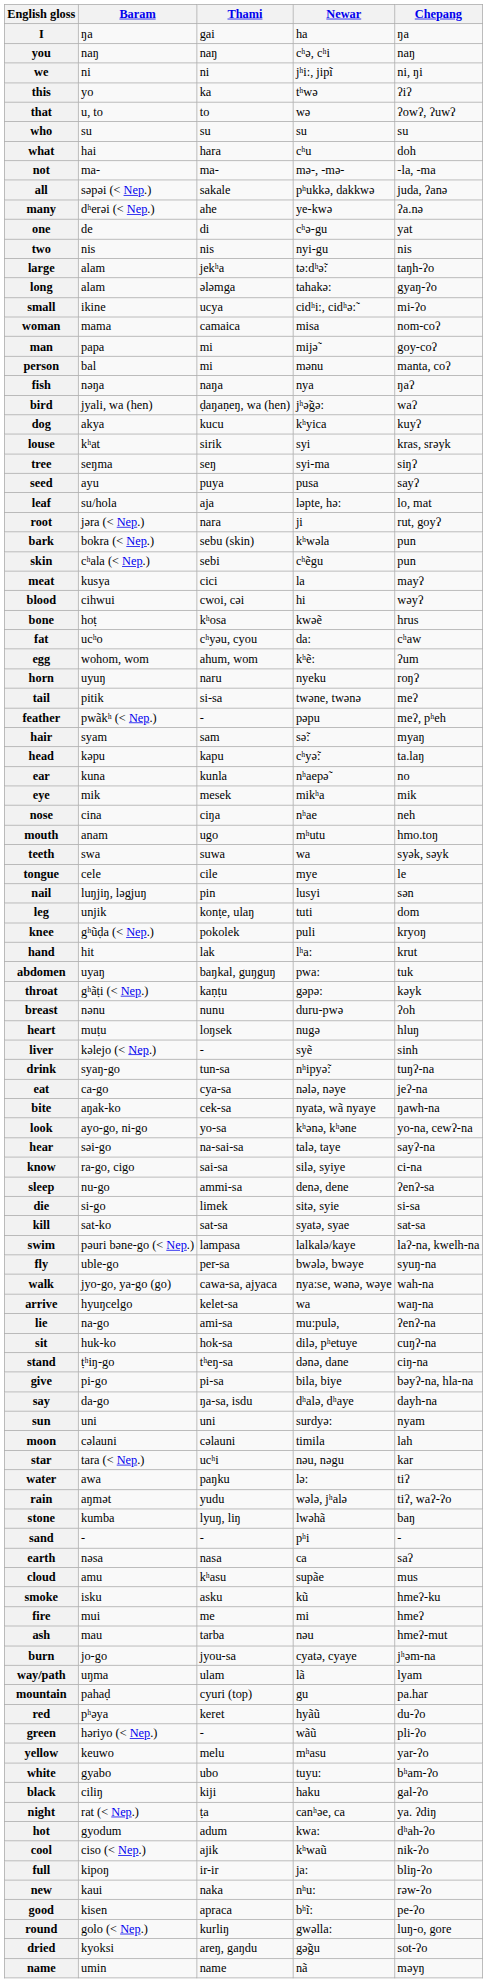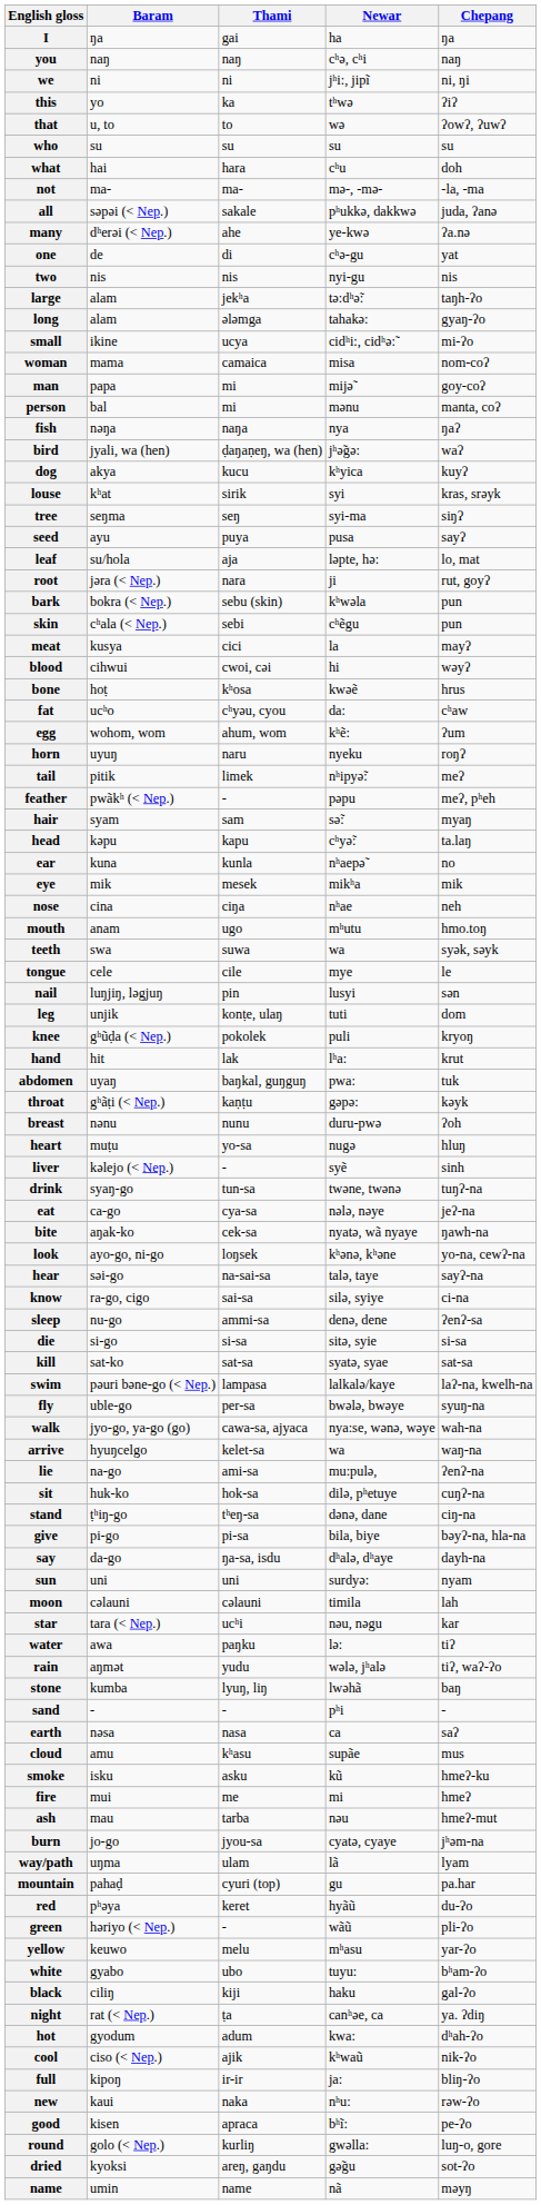 <table class="wikitable sortable">
 <tr>
 <th>English gloss</th>
 <th><a href='#'>Baram</a></th>
 <th><a href='#'>Thami</a></th>
 <th><a href='#'>Newar</a></th>
 <th><a href='#'>Chepang</a></th>
 </tr>
 <tr>
 <th>I</th>
 <td>ŋa</td>
 <td>gai</td>
 <td>ha</td>
 <td>ŋa</td>
 </tr>
 <tr>
 <th>you</th>
 <td>naŋ</td>
 <td>naŋ</td>
 <td>cʰə, cʰi</td>
 <td>naŋ</td>
 </tr>
 <tr>
 <th>we</th>
 <td>ni</td>
 <td>ni</td>
 <td>jʰi:, jipĩ</td>
 <td>ni, ŋi</td>
 </tr>
 <tr>
 <th>this</th>
 <td>yo</td>
 <td>ka</td>
 <td>tʰwə</td>
 <td>ʔiʔ</td>
 </tr>
 <tr>
 <th>that</th>
 <td>u, to</td>
 <td>to</td>
 <td>wə</td>
 <td>ʔowʔ, ʔuwʔ</td>
 </tr>
 <tr>
 <th>who</th>
 <td>su</td>
 <td>su</td>
 <td>su</td>
 <td>su</td>
 </tr>
 <tr>
 <th>what</th>
 <td>hai</td>
 <td>hara</td>
 <td>cʰu</td>
 <td>doh</td>
 </tr>
 <tr>
 <th>not</th>
 <td>ma-</td>
 <td>ma-</td>
 <td>mə-, -mə-</td>
 <td>-la, -ma</td>
 </tr>
 <tr>
 <th>all</th>
 <td>səpəi (< <a href='#'>Nep</a>.)</td>
 <td>sakale</td>
 <td>pʰukkə, dakkwə</td>
 <td>juda, ʔanə</td>
 </tr>
 <tr>
 <th>many</th>
 <td>dʰerəi (< <a href='#'>Nep</a>.)</td>
 <td>ahe</td>
 <td>ye-kwə</td>
 <td>ʔa.nə</td>
 </tr>
 <tr>
 <th>one</th>
 <td>de</td>
 <td>di</td>
 <td>cʰə-gu</td>
 <td>yat</td>
 </tr>
 <tr>
 <th>two</th>
 <td>nis</td>
 <td>nis</td>
 <td>nyi-gu</td>
 <td>nis</td>
 </tr>
 <tr>
 <th>large</th>
 <td>alam</td>
 <td>jekʰa</td>
 <td>tə:dʰə̃:</td>
 <td>taŋh-ʔo</td>
 </tr>
 <tr>
 <th>long</th>
 <td>alam</td>
 <td>ələmga</td>
 <td>tahakə:</td>
 <td>gyaŋ-ʔo</td>
 </tr>
 <tr>
 <th>small</th>
 <td>ikine</td>
 <td>ucya</td>
 <td>cidʰi:, cidʰə:̃</td>
 <td>mi-ʔo</td>
 </tr>
 <tr>
 <th>woman</th>
 <td>mama</td>
 <td>camaica</td>
 <td>misa</td>
 <td>nom-coʔ</td>
 </tr>
 <tr>
 <th>man</th>
 <td>papa</td>
 <td>mi</td>
 <td>mijə̃</td>
 <td>goy-coʔ</td>
 </tr>
 <tr>
 <th>person</th>
 <td>bal</td>
 <td>mi</td>
 <td>mənu</td>
 <td>manta, coʔ</td>
 </tr>
 <tr>
 <th>fish</th>
 <td>nəŋa</td>
 <td>naŋa</td>
 <td>nya</td>
 <td>ŋaʔ</td>
 </tr>
 <tr>
 <th>bird</th>
 <td>jyali, wa (hen)</td>
 <td>ḍaŋaṇeŋ, wa (hen)</td>
 <td>jʰə̃gə:</td>
 <td>waʔ</td>
 </tr>
 <tr>
 <th>dog</th>
 <td>akya</td>
 <td>kucu</td>
 <td>kʰyica</td>
 <td>kuyʔ</td>
 </tr>
 <tr>
 <th>louse</th>
 <td>kʰat</td>
 <td>sirik</td>
 <td>syi</td>
 <td>kras, srəyk</td>
 </tr>
 <tr>
 <th>tree</th>
 <td>seŋma</td>
 <td>seŋ</td>
 <td>syi-ma</td>
 <td>siŋʔ</td>
 </tr>
 <tr>
 <th>seed</th>
 <td>ayu</td>
 <td>puya</td>
 <td>pusa</td>
 <td>sayʔ</td>
 </tr>
 <tr>
 <th>leaf</th>
 <td>su/hola</td>
 <td>aja</td>
 <td>ləpte, hə:</td>
 <td>lo, mat</td>
 </tr>
 <tr>
 <th>root</th>
 <td>jəra (< <a href='#'>Nep</a>.)</td>
 <td>nara</td>
 <td>ji</td>
 <td>rut, goyʔ</td>
 </tr>
 <tr>
 <th>bark</th>
 <td>bokra (< <a href='#'>Nep</a>.)</td>
 <td>sebu (skin)</td>
 <td>kʰwəla</td>
 <td>pun</td>
 </tr>
 <tr>
 <th>skin</th>
 <td>cʰala (< <a href='#'>Nep</a>.)</td>
 <td>sebi</td>
 <td>cʰẽgu</td>
 <td>pun</td>
 </tr>
 <tr>
 <th>meat</th>
 <td>kusya</td>
 <td>cici</td>
 <td>la</td>
 <td>mayʔ</td>
 </tr>
 <tr>
 <th>blood</th>
 <td>cihwui</td>
 <td>cwoi, cəi</td>
 <td>hi</td>
 <td>wəyʔ</td>
 </tr>
 <tr>
 <th>bone</th>
 <td>hoṭ</td>
 <td>kʰosa</td>
 <td>kwəẽ</td>
 <td>hrus</td>
 </tr>
 <tr>
 <th>fat</th>
 <td>ucʰo</td>
 <td>cʰyəu, cyou</td>
 <td>da:</td>
 <td>cʰaw</td>
 </tr>
 <tr>
 <th>egg</th>
 <td>wohom, wom</td>
 <td>ahum, wom</td>
 <td>kʰẽ:</td>
 <td>ʔum</td>
 </tr>
 <tr>
 <th>horn</th>
 <td>uyuŋ</td>
 <td>naru</td>
 <td>nyeku</td>
 <td>roŋʔ</td>
 </tr>
 <tr>
 <th>tail</th>
 <td>pitik</td>
-<td>si-sa</td>
-<td>twəne, twənə</td>
+<td>limek</td>
+<td>nʰipyə̃:</td>
 <td>meʔ</td>
 </tr>
 <tr>
 <th>feather</th>
 <td>pwãkʰ (< <a href='#'>Nep</a>.)</td>
 <td>-</td>
 <td>pəpu</td>
 <td>meʔ, pʰeh</td>
 </tr>
 <tr>
 <th>hair</th>
 <td>syam</td>
 <td>sam</td>
 <td>sə̃:</td>
 <td>myaŋ</td>
 </tr>
 <tr>
 <th>head</th>
 <td>kəpu</td>
 <td>kapu</td>
 <td>cʰyə̃:</td>
 <td>ta.laŋ</td>
 </tr>
 <tr>
 <th>ear</th>
 <td>kuna</td>
 <td>kunla</td>
 <td>nʰaepə̃</td>
 <td>no</td>
 </tr>
 <tr>
 <th>eye</th>
 <td>mik</td>
 <td>mesek</td>
 <td>mikʰa</td>
 <td>mik</td>
 </tr>
 <tr>
 <th>nose</th>
 <td>cina</td>
 <td>ciŋa</td>
 <td>nʰae</td>
 <td>neh</td>
 </tr>
 <tr>
 <th>mouth</th>
 <td>anam</td>
 <td>ugo</td>
 <td>mʰutu</td>
 <td>hmo.toŋ</td>
 </tr>
 <tr>
 <th>teeth</th>
 <td>swa</td>
 <td>suwa</td>
 <td>wa</td>
 <td>syək, səyk</td>
 </tr>
 <tr>
 <th>tongue</th>
 <td>cele</td>
 <td>cile</td>
 <td>mye</td>
 <td>le</td>
 </tr>
 <tr>
 <th>nail</th>
 <td>luŋjiŋ, ləgjuŋ</td>
 <td>pin</td>
 <td>lusyi</td>
 <td>sən</td>
 </tr>
 <tr>
 <th>leg</th>
 <td>unjik</td>
 <td>konṭe, ulaŋ</td>
 <td>tuti</td>
 <td>dom</td>
 </tr>
 <tr>
 <th>knee</th>
 <td>gʰũḍa (< <a href='#'>Nep</a>.)</td>
 <td>pokolek</td>
 <td>puli</td>
 <td>kryoŋ</td>
 </tr>
 <tr>
 <th>hand</th>
 <td>hit</td>
 <td>lak</td>
 <td>lʰa:</td>
 <td>krut</td>
 </tr>
 <tr>
 <th>abdomen</th>
 <td>uyaŋ</td>
 <td>baŋkal, guŋguŋ</td>
 <td>pwa:</td>
 <td>tuk</td>
 </tr>
 <tr>
 <th>throat</th>
 <td>gʰãṭi (< <a href='#'>Nep</a>.)</td>
 <td>kaṇṭu</td>
 <td>gəpə:</td>
 <td>kəyk</td>
 </tr>
 <tr>
 <th>breast</th>
 <td>nənu</td>
 <td>nunu</td>
 <td>duru-pwə</td>
 <td>ʔoh</td>
 </tr>
 <tr>
 <th>heart</th>
 <td>muṭu</td>
-<td>loŋsek</td>
+<td>yo-sa</td>
 <td>nugə</td>
 <td>hluŋ</td>
 </tr>
 <tr>
 <th>liver</th>
 <td>kəlejo (< <a href='#'>Nep</a>.)</td>
 <td>-</td>
 <td>syẽ</td>
 <td>sinh</td>
 </tr>
 <tr>
 <th>drink</th>
 <td>syaŋ-go</td>
 <td>tun-sa</td>
-<td>nʰipyə̃:</td>
+<td>twəne, twənə</td>
 <td>tuŋʔ-na</td>
 </tr>
 <tr>
 <th>eat</th>
 <td>ca-go</td>
 <td>cya-sa</td>
 <td>nələ, nəye</td>
 <td>jeʔ-na</td>
 </tr>
 <tr>
 <th>bite</th>
 <td>aŋak-ko</td>
 <td>cek-sa</td>
 <td>nyatə, wã nyaye</td>
 <td>ŋawh-na</td>
 </tr>
 <tr>
 <th>look</th>
 <td>ayo-go, ni-go</td>
-<td>yo-sa</td>
+<td>loŋsek</td>
 <td>kʰənə, kʰəne</td>
 <td>yo-na, cewʔ-na</td>
 </tr>
 <tr>
 <th>hear</th>
 <td>səi-go</td>
 <td>na-sai-sa</td>
 <td>talə, taye</td>
 <td>sayʔ-na</td>
 </tr>
 <tr>
 <th>know</th>
 <td>ra-go, cigo</td>
 <td>sai-sa</td>
 <td>silə, syiye</td>
 <td>ci-na</td>
 </tr>
 <tr>
 <th>sleep</th>
 <td>nu-go</td>
 <td>ammi-sa</td>
 <td>denə, dene</td>
 <td>ʔenʔ-sa</td>
 </tr>
 <tr>
 <th>die</th>
 <td>si-go</td>
-<td>limek</td>
+<td>si-sa</td>
 <td>sitə, syie</td>
 <td>si-sa</td>
 </tr>
 <tr>
 <th>kill</th>
 <td>sat-ko</td>
 <td>sat-sa</td>
 <td>syatə, syae</td>
 <td>sat-sa</td>
 </tr>
 <tr>
 <th>swim</th>
 <td>pəuri bəne-go (< <a href='#'>Nep</a>.)</td>
 <td>lampasa</td>
 <td>lalkalə/kaye</td>
 <td>laʔ-na, kwelh-na</td>
 </tr>
 <tr>
 <th>fly</th>
 <td>uble-go</td>
 <td>per-sa</td>
 <td>bwələ, bwəye</td>
 <td>syuŋ-na</td>
 </tr>
 <tr>
 <th>walk</th>
 <td>jyo-go, ya-go (go)</td>
 <td>cawa-sa, ajyaca</td>
 <td>nya:se, wənə, wəye</td>
 <td>wah-na</td>
 </tr>
 <tr>
 <th>arrive</th>
 <td>hyuŋcelgo</td>
 <td>kelet-sa</td>
 <td>wa</td>
 <td>waŋ-na</td>
 </tr>
 <tr>
 <th>lie</th>
 <td>na-go</td>
 <td>ami-sa</td>
 <td>mu:pulə,</td>
 <td>ʔenʔ-na</td>
 </tr>
 <tr>
 <th>sit</th>
 <td>huk-ko</td>
 <td>hok-sa</td>
 <td>dilə, pʰetuye</td>
 <td>cuŋʔ-na</td>
 </tr>
 <tr>
 <th>stand</th>
 <td>ṭʰiŋ-go</td>
 <td>tʰeŋ-sa</td>
 <td>dənə, dane</td>
 <td>ciŋ-na</td>
 </tr>
 <tr>
 <th>give</th>
 <td>pi-go</td>
 <td>pi-sa</td>
 <td>bila, biye</td>
 <td>bəyʔ-na, hla-na</td>
 </tr>
 <tr>
 <th>say</th>
 <td>da-go</td>
 <td>ŋa-sa, isdu</td>
 <td>dʰalə, dʰaye</td>
 <td>dayh-na</td>
 </tr>
 <tr>
 <th>sun</th>
 <td>uni</td>
 <td>uni</td>
 <td>surdyə:</td>
 <td>nyam</td>
 </tr>
 <tr>
 <th>moon</th>
 <td>cəlauni</td>
 <td>cəlauni</td>
 <td>timila</td>
 <td>lah</td>
 </tr>
 <tr>
 <th>star</th>
 <td>tara (< <a href='#'>Nep</a>.)</td>
 <td>ucʰi</td>
 <td>nəu, nəgu</td>
 <td>kar</td>
 </tr>
 <tr>
 <th>water</th>
 <td>awa</td>
 <td>paŋku</td>
 <td>lə:</td>
 <td>tiʔ</td>
 </tr>
 <tr>
 <th>rain</th>
 <td>aŋmət</td>
 <td>yudu</td>
 <td>wələ, jʰalə</td>
 <td>tiʔ, waʔ-ʔo</td>
 </tr>
 <tr>
 <th>stone</th>
 <td>kumba</td>
 <td>lyuŋ, liŋ</td>
 <td>lwəhã</td>
 <td>baŋ</td>
 </tr>
 <tr>
 <th>sand</th>
 <td>-</td>
 <td>-</td>
 <td>pʰi</td>
 <td>-</td>
 </tr>
 <tr>
 <th>earth</th>
 <td>nəsa</td>
 <td>nasa</td>
 <td>ca</td>
 <td>saʔ</td>
 </tr>
 <tr>
 <th>cloud</th>
 <td>amu</td>
 <td>kʰasu</td>
 <td>supãe</td>
 <td>mus</td>
 </tr>
 <tr>
 <th>smoke</th>
 <td>isku</td>
 <td>asku</td>
 <td>kũ</td>
 <td>hmeʔ-ku</td>
 </tr>
 <tr>
 <th>fire</th>
 <td>mui</td>
 <td>me</td>
 <td>mi</td>
 <td>hmeʔ</td>
 </tr>
 <tr>
 <th>ash</th>
 <td>mau</td>
 <td>tarba</td>
 <td>nəu</td>
 <td>hmeʔ-mut</td>
 </tr>
 <tr>
 <th>burn</th>
 <td>jo-go</td>
 <td>jyou-sa</td>
 <td>cyatə, cyaye</td>
 <td>jʰəm-na</td>
 </tr>
 <tr>
 <th>way/path</th>
 <td>uŋma</td>
 <td>ulam</td>
 <td>lã</td>
 <td>lyam</td>
 </tr>
 <tr>
 <th>mountain</th>
 <td>pahaḍ</td>
 <td>cyuri (top)</td>
 <td>gu</td>
 <td>pa.har</td>
 </tr>
 <tr>
 <th>red</th>
 <td>pʰəya</td>
 <td>keret</td>
 <td>hyãũ</td>
 <td>du-ʔo</td>
 </tr>
 <tr>
 <th>green</th>
 <td>həriyo (< <a href='#'>Nep</a>.)</td>
 <td>-</td>
 <td>wãũ</td>
 <td>pli-ʔo</td>
 </tr>
 <tr>
 <th>yellow</th>
 <td>keuwo</td>
 <td>melu</td>
 <td>mʰasu</td>
 <td>yar-ʔo</td>
 </tr>
 <tr>
 <th>white</th>
 <td>gyabo</td>
 <td>ubo</td>
 <td>tuyu:</td>
 <td>bʰam-ʔo</td>
 </tr>
 <tr>
 <th>black</th>
 <td>ciliŋ</td>
 <td>kiji</td>
 <td>haku</td>
 <td>gal-ʔo</td>
 </tr>
 <tr>
 <th>night</th>
 <td>rat (< <a href='#'>Nep</a>.)</td>
 <td>ṭa</td>
 <td>canʰəe, ca</td>
 <td>ya. ʔdiŋ</td>
 </tr>
 <tr>
 <th>hot</th>
 <td>gyodum</td>
 <td>adum</td>
 <td>kwa:</td>
 <td>dʰah-ʔo</td>
 </tr>
 <tr>
 <th>cool</th>
 <td>ciso (< <a href='#'>Nep</a>.)</td>
 <td>ajik</td>
 <td>kʰwaũ</td>
 <td>nik-ʔo</td>
 </tr>
 <tr>
 <th>full</th>
 <td>kipoŋ</td>
 <td>ir-ir</td>
 <td>ja:</td>
 <td>bliŋ-ʔo</td>
 </tr>
 <tr>
 <th>new</th>
 <td>kaui</td>
 <td>naka</td>
 <td>nʰu:</td>
 <td>rəw-ʔo</td>
 </tr>
 <tr>
 <th>good</th>
 <td>kisen</td>
 <td>apraca</td>
 <td>bʰĩ:</td>
 <td>pe-ʔo</td>
 </tr>
 <tr>
 <th>round</th>
 <td>golo (< <a href='#'>Nep</a>.)</td>
 <td>kurliŋ</td>
 <td>gwəlla:</td>
 <td>luŋ-o, gore</td>
 </tr>
 <tr>
 <th>dried</th>
 <td>kyoksi</td>
 <td>areŋ, gaŋdu</td>
 <td>gə̃gu</td>
 <td>sot-ʔo</td>
 </tr>
 <tr>
 <th>name</th>
 <td>umin</td>
 <td>name</td>
 <td>nã</td>
 <td>məyŋ</td>
 </tr>
 </table>
